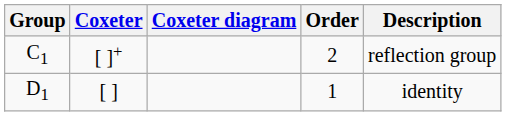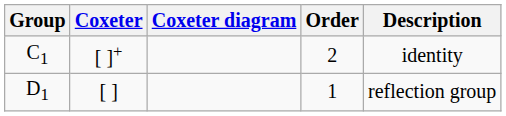 <table class=wikitable>
 <tr>
 <th>Group</th>
 <th><a href='#'>Coxeter</a></th>
 <th><a href='#'>Coxeter diagram</a></th>
 <th>Order</th>
 <th>Description</th>
 </tr>
 <tr align=center>
 <td>C<sub>1</sub></td>
 <td>[ ]<sup>+</sup></td>
 <td></td>
 <td>2</td>
-<td>reflection group</td>
+<td>identity</td>
 </tr>
 <tr align=center>
 <td>D<sub>1</sub></td>
 <td>[ ]</td>
 <td></td>
 <td>1</td>
-<td>identity</td>
+<td>reflection group</td>
 </tr>
 </table>
